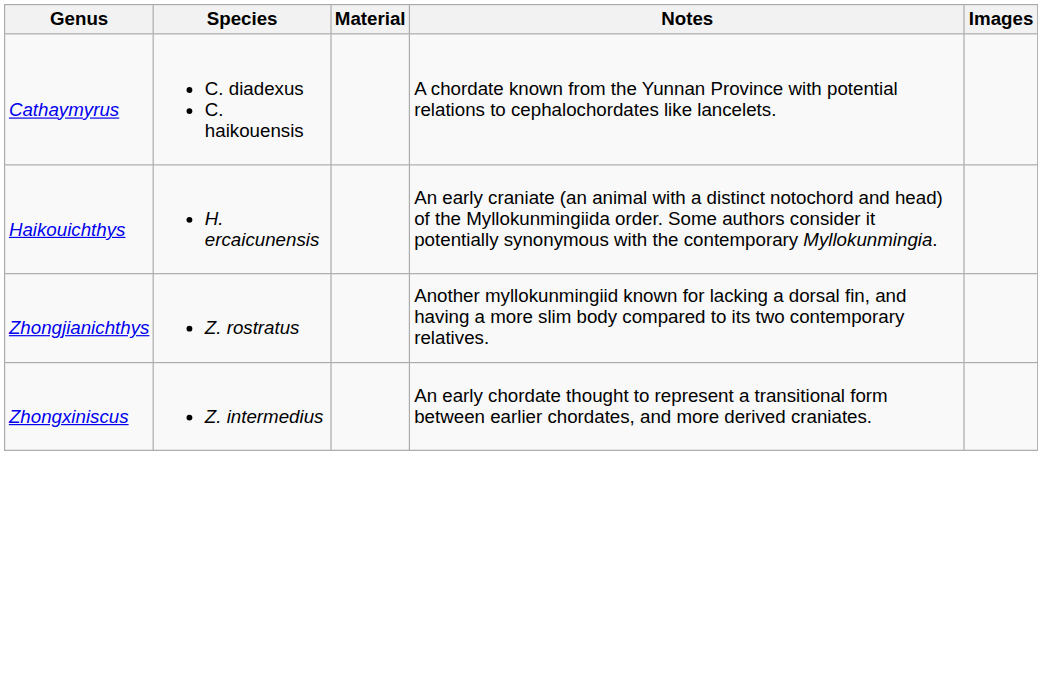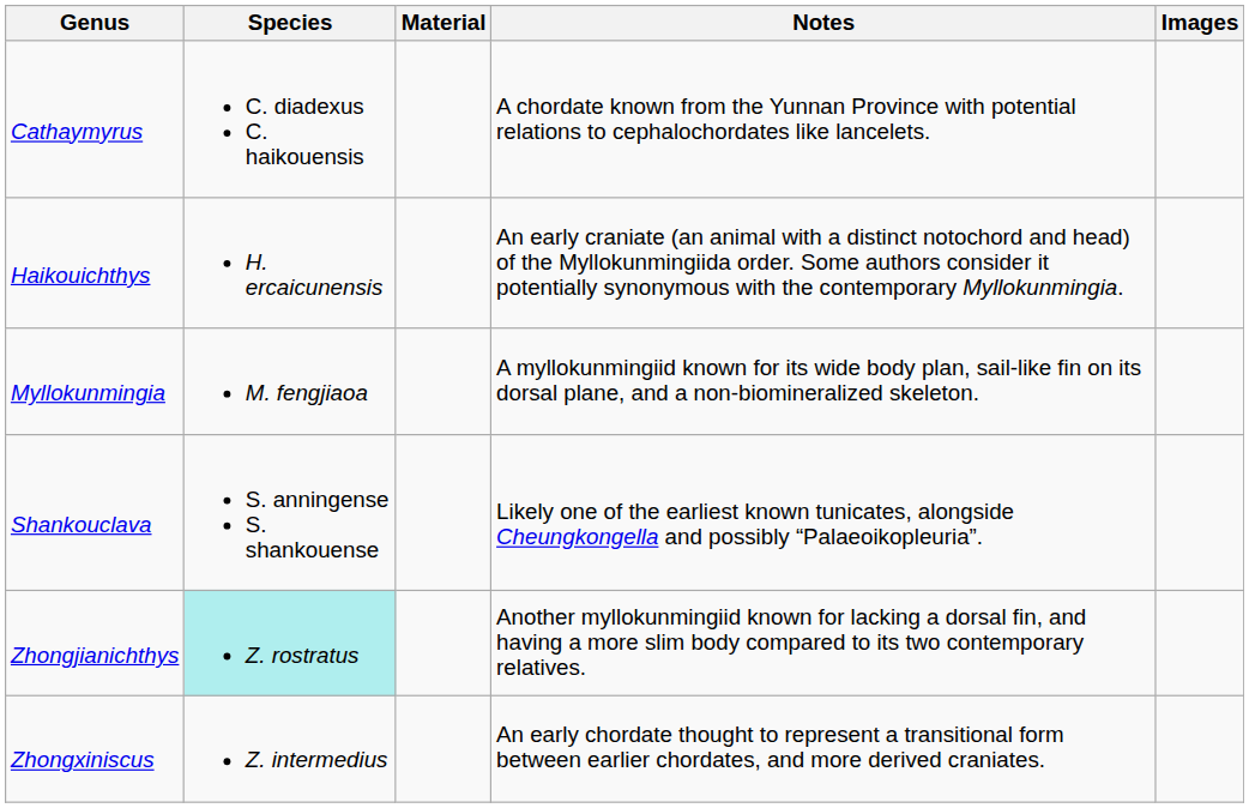 <table class="wikitable" style="margin:auto;width:100%;">
 <tr>
 <th>Genus</th>
 <th>Species</th>
 <th>Material</th>
 <th>Notes</th>
 <th>Images</th>
 </tr>
 <tr>
 <td><br><em><a href='#'>Cathaymyrus</a></em></td>
 <td><br><ul><li>C. diadexus</li><li>C. haikouensis</li></ul></td>
 <td></td>
 <td>A chordate known from the Yunnan Province with potential relations to cephalochordates like lancelets.</td>
 <td><br></td>
 </tr>
 <tr>
 <td><br><em><a href='#'>Haikouichthys</a></em></td>
 <td><br><ul><li><em>H. ercaicunensis</em></li></ul></td>
 <td></td>
 <td>An early craniate (an animal with a distinct notochord and head) of the Myllokunmingiida order. Some authors consider it potentially synonymous with the contemporary <em>Myllokunmingia</em>.</td>
 <td><br></td>
 </tr>
 <tr>
+<td><br><em><a href='#'>Myllokunmingia</a></em></td>
+<td><br><ul><li><em>M. fengjiaoa</em></li></ul></td>
+<td></td>
+<td>A myllokunmingiid known for its wide body plan,  sail-like fin on its dorsal plane, and a non-biomineralized skeleton.</td>
+<td><br></td>
+</tr>
+<tr>
+<td><br><em><a href='#'>Shankouclava</a></em></td>
+<td><br><ul><li>S. anningense</li><li>S. shankouense</li></ul></td>
+<td></td>
+<td><br>Likely one of the earliest known tunicates, alongside <em><a href='#'>Cheungkongella</a></em> and possibly “Palaeoikopleuria”.</td>
+<td></td>
+</tr>
+<tr>
 <td><br><em><a href='#'>Zhongjianichthys</a></em></td>
-<td><br><ul><li><em>Z. rostratus</em></li></ul></td>
+<td style="background: paleturquoise;"><br><ul><li><em>Z. rostratus</em></li></ul></td>
 <td></td>
 <td>Another myllokunmingiid known for lacking a dorsal fin, and having a more slim body compared to its two contemporary relatives.</td>
 <td><br></td>
 </tr>
 <tr>
 <td><br><em><a href='#'>Zhongxiniscus</a></em></td>
 <td><br><ul><li><em>Z. intermedius</em></li></ul></td>
 <td></td>
 <td>An early chordate thought to represent a transitional form between earlier chordates, and more derived craniates.</td>
 <td><br></td>
 </tr>
 </table>
